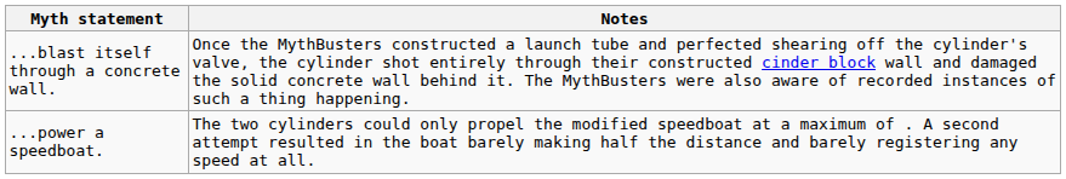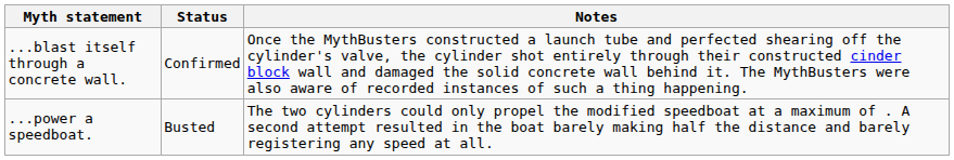 <table class="wikitable plainrowheaders">
 <tr>
 <th>Myth statement</th>
+<th>Status</th>
 <th>Notes</th>
 </tr>
 <tr>
 <td>...blast itself through a concrete wall.</td>
+<td><span>Confirmed</span></td>
 <td>Once the MythBusters constructed a launch tube and perfected shearing off the cylinder's valve, the cylinder shot entirely through their constructed <a href='#'>cinder block</a> wall and damaged the solid concrete wall behind it. The MythBusters were also aware of recorded instances of such a thing happening.</td>
 </tr>
 <tr>
 <td>...power a speedboat.</td>
+<td><span>Busted</span></td>
 <td>The two cylinders could only propel the modified speedboat  at a maximum of . A second attempt resulted in the boat barely making half the distance and barely registering any speed at all.</td>
 </tr>
 </table>
